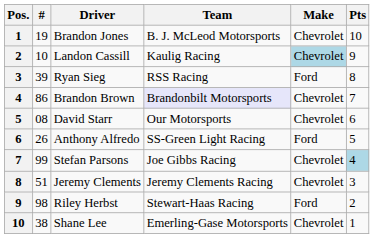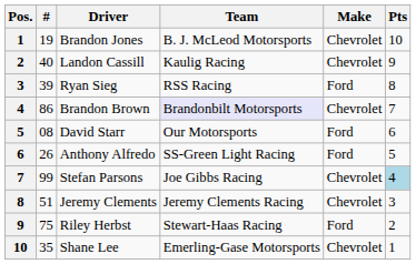 <table class="wikitable" style="font-size:95%">
 <tr>
 <th>Pos.</th>
 <th>#</th>
 <th>Driver</th>
 <th>Team</th>
 <th>Make</th>
 <th>Pts</th>
 </tr>
 <tr>
 <th>1</th>
 <td>19</td>
 <td>Brandon Jones</td>
 <td>B. J. McLeod Motorsports</td>
 <td>Chevrolet</td>
 <td>10</td>
 </tr>
 <tr>
 <th>2</th>
-<td>10</td>
+<td>40</td>
 <td>Landon Cassill</td>
 <td>Kaulig Racing</td>
-<td style="background: lightblue;">Chevrolet</td>
+<td>Chevrolet</td>
 <td>9</td>
 </tr>
 <tr>
 <th>3</th>
 <td>39</td>
 <td>Ryan Sieg</td>
 <td>RSS Racing</td>
 <td>Ford</td>
 <td>8</td>
 </tr>
 <tr>
 <th>4</th>
 <td>86</td>
 <td>Brandon Brown</td>
 <td style="background: lavender;">Brandonbilt Motorsports</td>
 <td>Chevrolet</td>
 <td>7</td>
 </tr>
 <tr>
 <th>5</th>
 <td>08</td>
 <td>David Starr</td>
 <td>Our Motorsports</td>
-<td>Chevrolet</td>
+<td>Ford</td>
 <td>6</td>
 </tr>
 <tr>
 <th>6</th>
 <td>26</td>
 <td>Anthony Alfredo</td>
 <td>SS-Green Light Racing</td>
 <td>Ford</td>
 <td>5</td>
 </tr>
 <tr>
 <th>7</th>
 <td>99</td>
 <td>Stefan Parsons</td>
 <td>Joe Gibbs Racing</td>
 <td>Chevrolet</td>
 <td style="background: lightblue;">4</td>
 </tr>
 <tr>
 <th>8</th>
 <td>51</td>
 <td>Jeremy Clements</td>
 <td>Jeremy Clements Racing</td>
 <td>Chevrolet</td>
 <td>3</td>
 </tr>
 <tr>
 <th>9</th>
-<td>98</td>
+<td>75</td>
 <td>Riley Herbst</td>
 <td>Stewart-Haas Racing</td>
 <td>Ford</td>
 <td>2</td>
 </tr>
 <tr>
 <th>10</th>
-<td>38</td>
+<td>35</td>
 <td>Shane Lee</td>
 <td>Emerling-Gase Motorsports</td>
 <td>Chevrolet</td>
 <td>1</td>
 </tr>
 </table>
